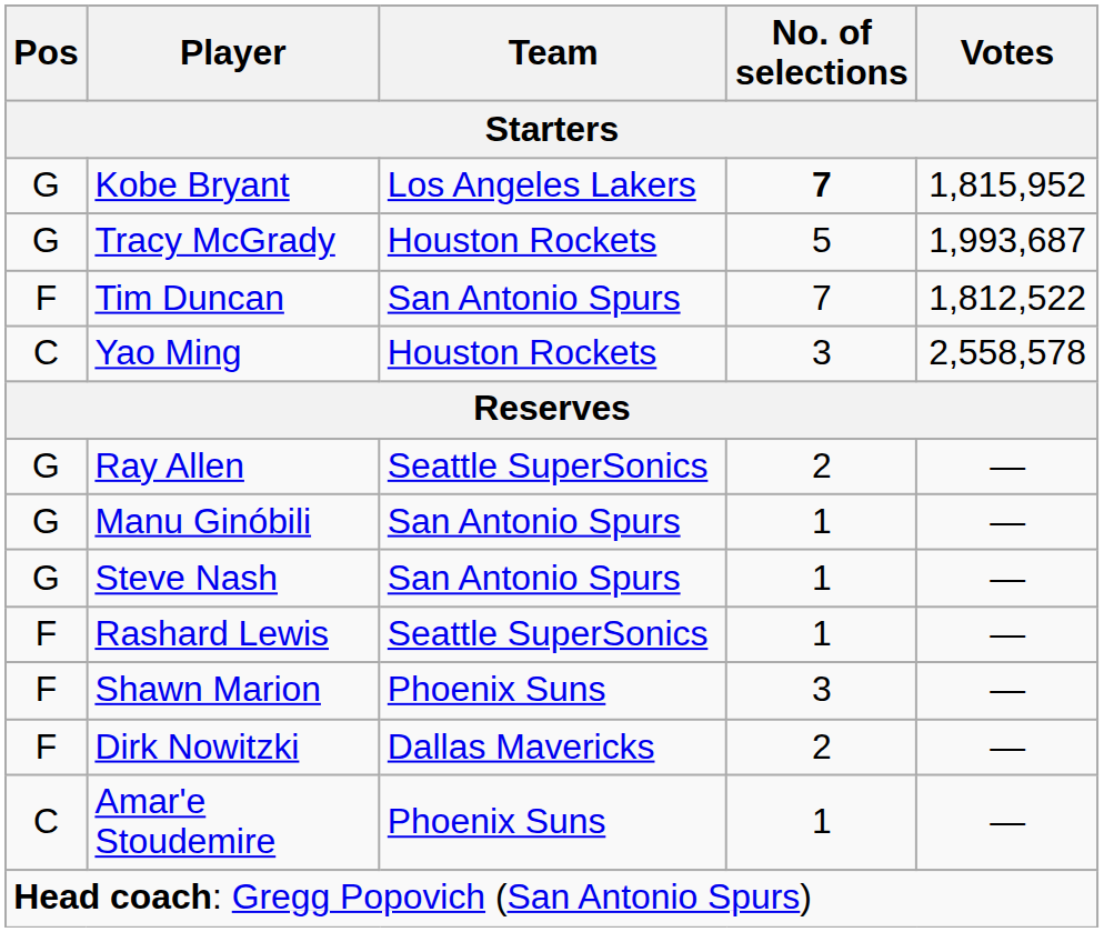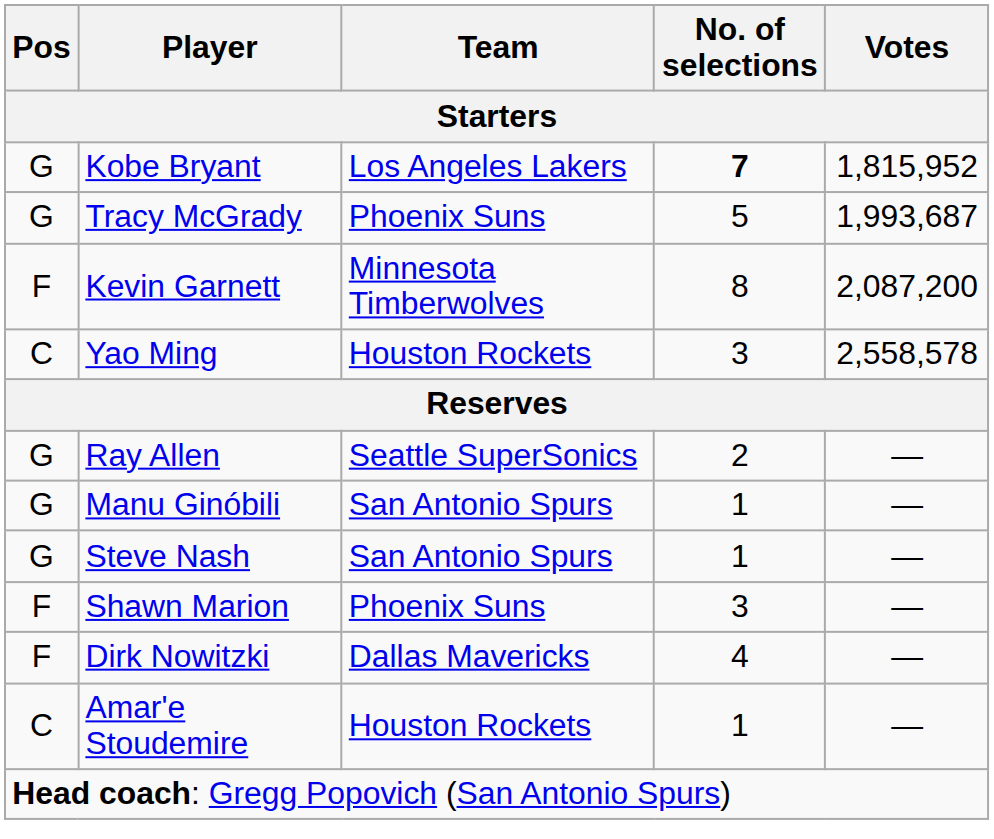 <table class="wikitable" style="text-align:center">
 <tr>
 <th scope="col" style="width:25px;">Pos</th>
 <th scope="col" style="width:125px;">Player</th>
 <th scope="col" style="width:150px;">Team</th>
 <th scope="col" style="width:75px;">No. of selections</th>
 <th scope="col" style="width:75px;">Votes</th>
 </tr>
 <tr>
 <th scope="col" colspan="5">Starters</th>
 </tr>
 <tr>
 <td>G</td>
 <td style="text-align:left"><a href='#'>Kobe Bryant</a></td>
 <td style="text-align:left"><a href='#'>Los Angeles Lakers</a></td>
 <td><strong>7</strong></td>
 <td>1,815,952</td>
 </tr>
 <tr>
 <td>G</td>
 <td style="text-align:left"><a href='#'>Tracy McGrady</a></td>
-<td style="text-align:left"><a href='#'>Houston Rockets</a></td>
+<td style="text-align:left"><a href='#'>Phoenix Suns</a></td>
 <td>5</td>
 <td>1,993,687</td>
 </tr>
 <tr>
 <td>F</td>
-<td style="text-align:left"><a href='#'>Tim Duncan</a></td>
-<td style="text-align:left"><a href='#'>San Antonio Spurs</a></td>
-<td>7</td>
-<td>1,812,522</td>
+<td style="text-align:left"><a href='#'>Kevin Garnett</a></td>
+<td style="text-align:left"><a href='#'>Minnesota Timberwolves</a></td>
+<td>8</td>
+<td>2,087,200</td>
 </tr>
 <tr>
 <td>C</td>
 <td style="text-align:left"><a href='#'>Yao Ming</a></td>
 <td style="text-align:left"><a href='#'>Houston Rockets</a></td>
 <td>3</td>
 <td>2,558,578</td>
 </tr>
 <tr>
 <th scope="col" colspan="5">Reserves</th>
 </tr>
 <tr>
 <td>G</td>
 <td style="text-align:left"><a href='#'>Ray Allen</a></td>
 <td style="text-align:left"><a href='#'>Seattle SuperSonics</a></td>
 <td>2</td>
 <td>—</td>
 </tr>
 <tr>
 <td>G</td>
 <td style="text-align:left"><a href='#'>Manu Ginóbili</a></td>
 <td style="text-align:left"><a href='#'>San Antonio Spurs</a></td>
 <td>1</td>
 <td>—</td>
 </tr>
 <tr>
 <td>G</td>
 <td style="text-align:left"><a href='#'>Steve Nash</a></td>
 <td style="text-align:left"><a href='#'>San Antonio Spurs</a></td>
 <td>1</td>
 <td>—</td>
 </tr>
 <tr>
 <td>F</td>
-<td style="text-align:left"><a href='#'>Rashard Lewis</a></td>
-<td style="text-align:left"><a href='#'>Seattle SuperSonics</a></td>
-<td>1</td>
-<td>—</td>
-</tr>
-<tr>
-<td>F</td>
 <td style="text-align:left"><a href='#'>Shawn Marion</a></td>
 <td style="text-align:left"><a href='#'>Phoenix Suns</a></td>
 <td>3</td>
 <td>—</td>
 </tr>
 <tr>
 <td>F</td>
 <td style="text-align:left"><a href='#'>Dirk Nowitzki</a></td>
 <td style="text-align:left"><a href='#'>Dallas Mavericks</a></td>
-<td>2</td>
+<td>4</td>
 <td>—</td>
 </tr>
 <tr>
 <td>C</td>
 <td style="text-align:left"><a href='#'>Amar'e Stoudemire</a></td>
-<td style="text-align:left"><a href='#'>Phoenix Suns</a></td>
+<td style="text-align:left"><a href='#'>Houston Rockets</a></td>
 <td>1</td>
 <td>—</td>
 </tr>
 <tr>
 <td style="text-align:left" colspan="5"><strong>Head coach</strong>: <a href='#'>Gregg Popovich</a> (<a href='#'>San Antonio Spurs</a>)</td>
 </tr>
 </table>
